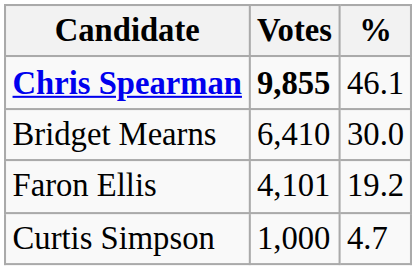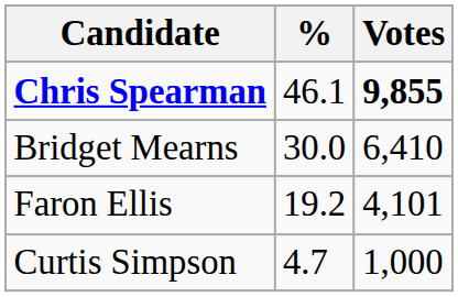 <table class="wikitable">
 <tr>
 <th>Candidate</th>
+<th>%</th>
 <th>Votes</th>
-<th>%</th>
 </tr>
 <tr>
 <td><strong><a href='#'>Chris Spearman</a></strong></td>
+<td>46.1</td>
 <td><strong>9,855</strong></td>
-<td>46.1</td>
 </tr>
 <tr>
 <td>Bridget Mearns</td>
+<td>30.0</td>
 <td>6,410</td>
-<td>30.0</td>
 </tr>
 <tr>
 <td>Faron Ellis</td>
+<td>19.2</td>
 <td>4,101</td>
-<td>19.2</td>
 </tr>
 <tr>
 <td>Curtis Simpson</td>
+<td>4.7</td>
 <td>1,000</td>
-<td>4.7</td>
 </tr>
 </table>
